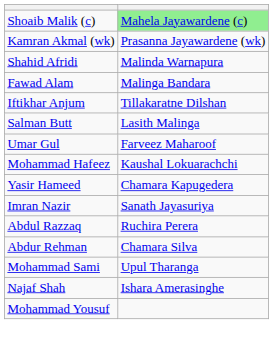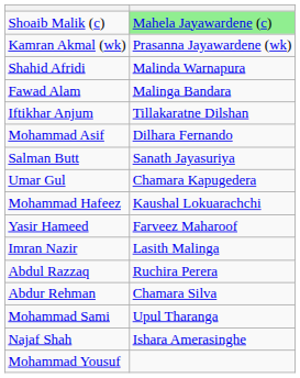 <table class="wikitable">
 <tr>
 <th> </th>
 <th> </th>
 </tr>
 <tr>
 <td><a href='#'>Shoaib Malik</a> (<a href='#'>c</a>)</td>
 <td style="background: lightgreen;"><a href='#'>Mahela Jayawardene</a> (<a href='#'>c</a>)</td>
 </tr>
 <tr>
 <td><a href='#'>Kamran Akmal</a> (<a href='#'>wk</a>)</td>
 <td><a href='#'>Prasanna Jayawardene</a> (<a href='#'>wk</a>)</td>
 </tr>
 <tr>
 <td><a href='#'>Shahid Afridi</a></td>
 <td><a href='#'>Malinda Warnapura</a></td>
 </tr>
 <tr>
 <td><a href='#'>Fawad Alam</a></td>
 <td><a href='#'>Malinga Bandara</a></td>
 </tr>
 <tr>
 <td><a href='#'>Iftikhar Anjum</a></td>
 <td><a href='#'>Tillakaratne Dilshan</a></td>
 </tr>
 <tr>
+<td><a href='#'>Mohammad Asif</a></td>
+<td><a href='#'>Dilhara Fernando</a></td>
+</tr>
+<tr>
 <td><a href='#'>Salman Butt</a></td>
-<td><a href='#'>Lasith Malinga</a></td>
+<td><a href='#'>Sanath Jayasuriya</a></td>
 </tr>
 <tr>
 <td><a href='#'>Umar Gul</a></td>
-<td><a href='#'>Farveez Maharoof</a></td>
+<td><a href='#'>Chamara Kapugedera</a></td>
 </tr>
 <tr>
 <td><a href='#'>Mohammad Hafeez</a></td>
 <td><a href='#'>Kaushal Lokuarachchi</a></td>
 </tr>
 <tr>
 <td><a href='#'>Yasir Hameed</a></td>
-<td><a href='#'>Chamara Kapugedera</a></td>
+<td><a href='#'>Farveez Maharoof</a></td>
 </tr>
 <tr>
 <td><a href='#'>Imran Nazir</a></td>
-<td><a href='#'>Sanath Jayasuriya</a></td>
+<td><a href='#'>Lasith Malinga</a></td>
 </tr>
 <tr>
 <td><a href='#'>Abdul Razzaq</a></td>
 <td><a href='#'>Ruchira Perera</a></td>
 </tr>
 <tr>
 <td><a href='#'>Abdur Rehman</a></td>
 <td><a href='#'>Chamara Silva</a></td>
 </tr>
 <tr>
 <td><a href='#'>Mohammad Sami</a></td>
 <td><a href='#'>Upul Tharanga</a></td>
 </tr>
 <tr>
 <td><a href='#'>Najaf Shah</a></td>
 <td><a href='#'>Ishara Amerasinghe</a></td>
 </tr>
 <tr>
 <td><a href='#'>Mohammad Yousuf</a></td>
 <td></td>
 </tr>
 </table>
